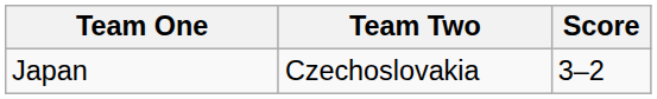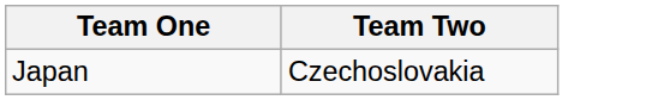 <table class="wikitable">
 <tr>
 <th width=150>Team One</th>
 <th width=150>Team Two</th>
-<th width=50>Score</th>
 </tr>
 <tr>
 <td>Japan</td>
 <td>Czechoslovakia</td>
-<td>3–2</td>
 </tr>
 </table>
